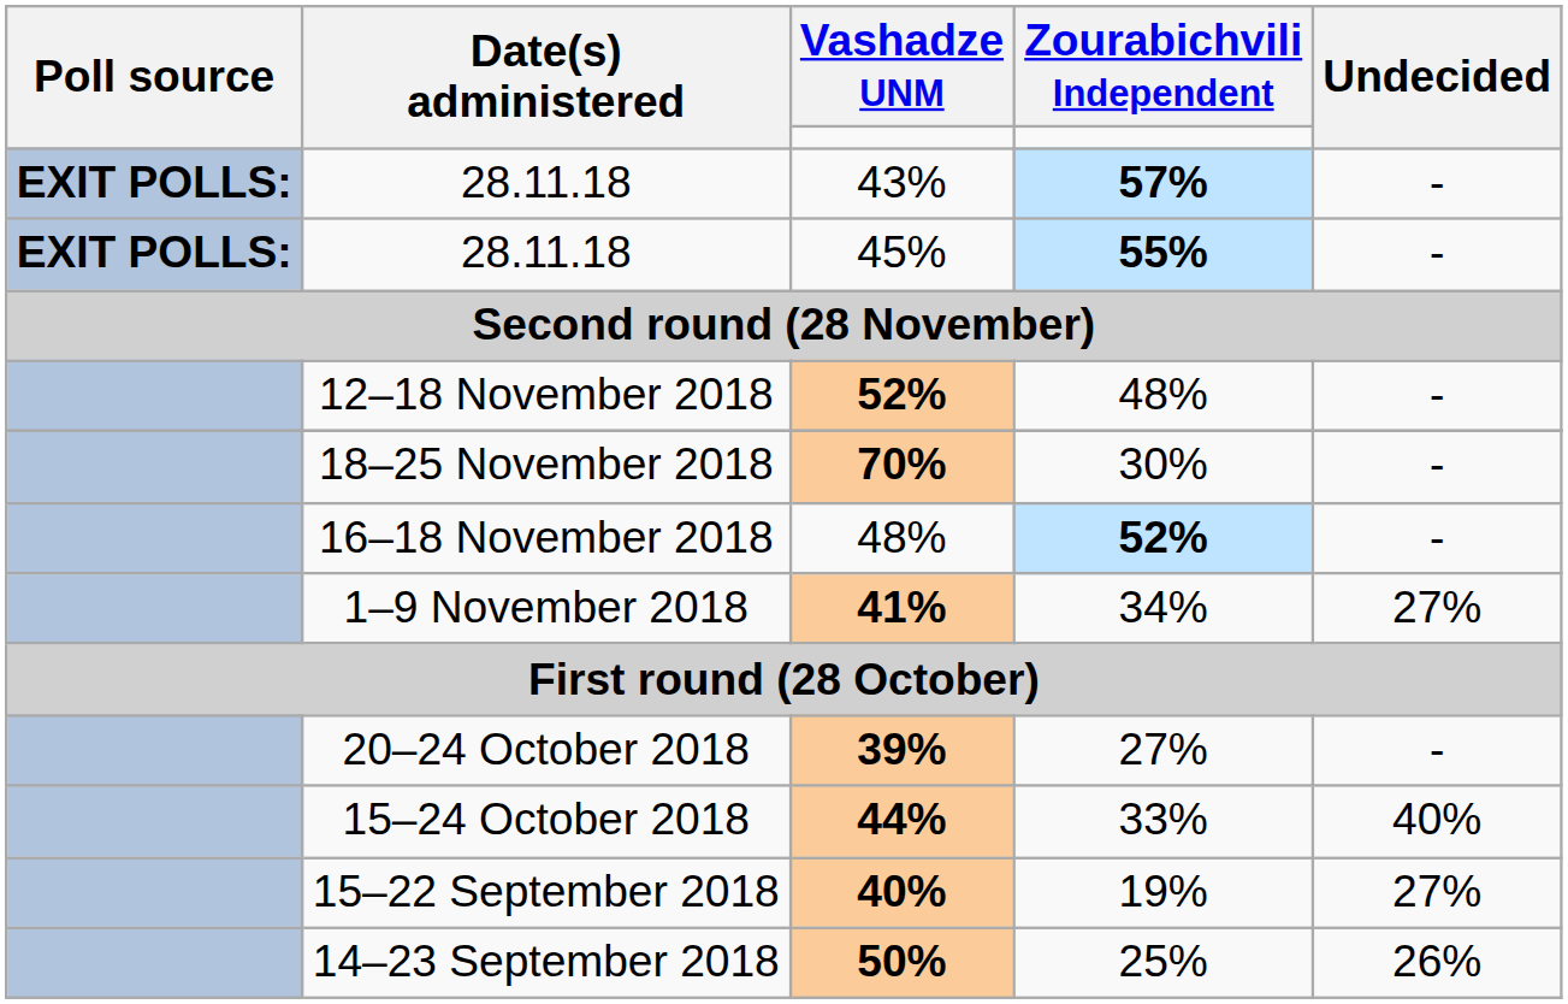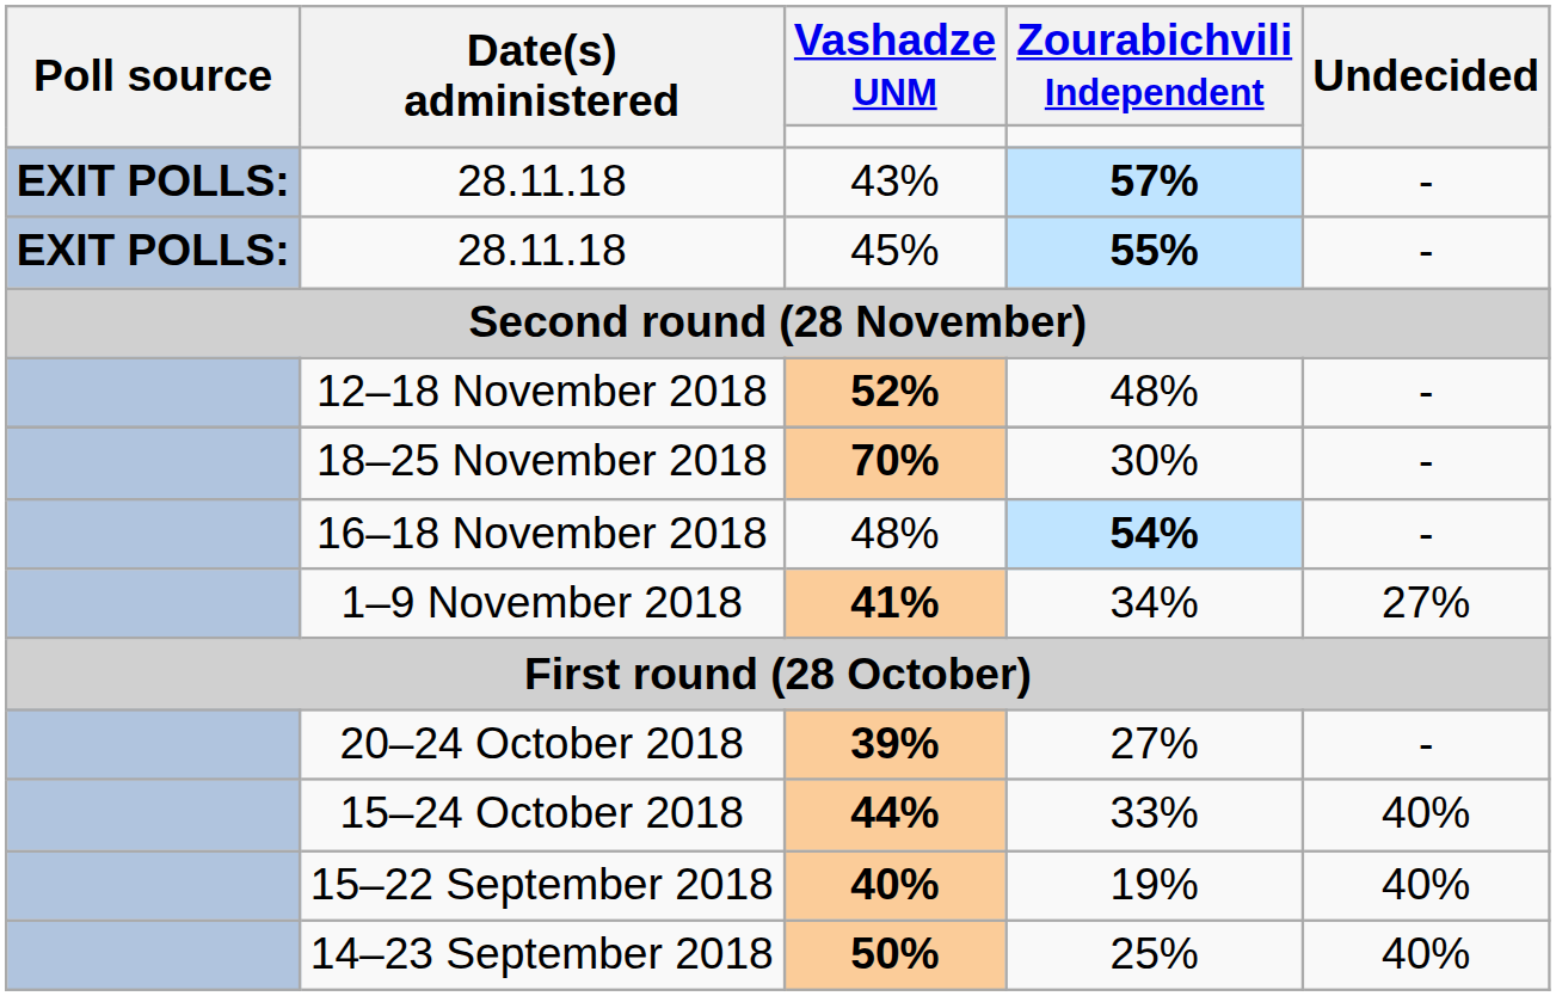 <table class=wikitable style=text-align:center>
 <tr>
 <th rowspan=2>Poll source</th>
 <th rowspan=2>Date(s)<br>administered</th>
 <th width=60px><a href='#'>Vashadze</a><br><small><a href='#'>UNM</a></small></th>
 <th width=60px><a href='#'>Zourabichvili</a><br><small><a href='#'>Independent</a></small></th>
 <th rowspan=2 width=60px>Undecided</th>
 </tr>
 <tr>
 <td bgcolor=></td>
 <td bgcolor=></td>
 </tr>
 <tr>
 <td style="background:lightsteelblue;"><strong>EXIT POLLS:</strong><br></td>
 <td>28.11.18</td>
 <td>43%</td>
 <td style="background:#BFE4FF;"><strong>57%</strong></td>
 <td>-</td>
 </tr>
 <tr>
 <td style="background:lightsteelblue;"><strong>EXIT POLLS:</strong><br></td>
 <td>28.11.18</td>
 <td>45%</td>
 <td style="background:#BFE4FF;"><strong>55%</strong></td>
 <td>-</td>
 </tr>
 <tr>
 <td colspan="6" style="background:#D0D0D0; color:black"><strong>Second round (28 November)</strong></td>
 </tr>
 <tr>
 <td style="background:lightsteelblue;"></td>
 <td>12–18 November 2018</td>
 <td style="background:#fbcc99;"><strong>52%</strong></td>
 <td>48%</td>
 <td>-</td>
 </tr>
 <tr>
 </tr>
 <tr>
 <td style="background:lightsteelblue;"></td>
 <td>18–25 November 2018</td>
 <td style="background:#fbcc99;"><strong>70%</strong></td>
 <td>30%</td>
 <td>-</td>
 </tr>
 <tr>
 <td style="background:lightsteelblue;"></td>
 <td>16–18 November 2018</td>
 <td>48%</td>
-<td style="background:#BFE4FF;"><strong>52%</strong></td>
+<td style="background:#BFE4FF;"><strong>54%</strong></td>
 <td>-</td>
 </tr>
 <tr>
 <td style="background:lightsteelblue;"></td>
 <td>1–9 November 2018</td>
 <td style="background:#fbcc99;"><strong>41%</strong></td>
 <td>34%</td>
 <td>27%</td>
 </tr>
 <tr>
 <td colspan="6" style="background:#D0D0D0; color:black"><strong>First round (28 October)</strong></td>
 </tr>
 <tr>
 <td style="background:lightsteelblue;"></td>
 <td>20–24 October 2018</td>
 <td style="background:#fbcc99;"><strong>39%</strong></td>
 <td>27%</td>
 <td>-</td>
 </tr>
 <tr>
 <td style="background:lightsteelblue;"></td>
 <td>15–24 October 2018</td>
 <td style="background:#fbcc99;"><strong>44%</strong></td>
 <td>33%</td>
 <td>40%</td>
 </tr>
 <tr>
 <td style="background:lightsteelblue;"></td>
 <td>15–22 September 2018</td>
 <td style="background:#fbcc99;"><strong>40%</strong></td>
 <td>19%</td>
-<td>27%</td>
+<td>40%</td>
 </tr>
 <tr>
 <td style="background:lightsteelblue;"></td>
 <td>14–23 September 2018</td>
 <td style="background:#fbcc99;"><strong>50%</strong></td>
 <td>25%</td>
-<td>26%</td>
+<td>40%</td>
 </tr>
 </table>
